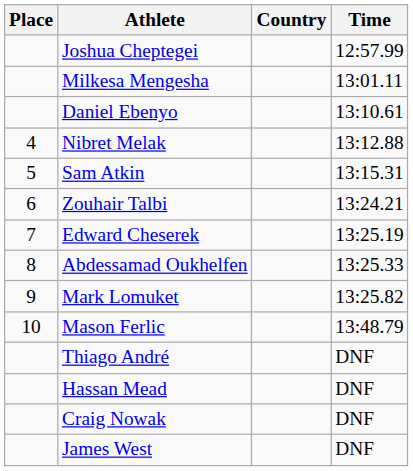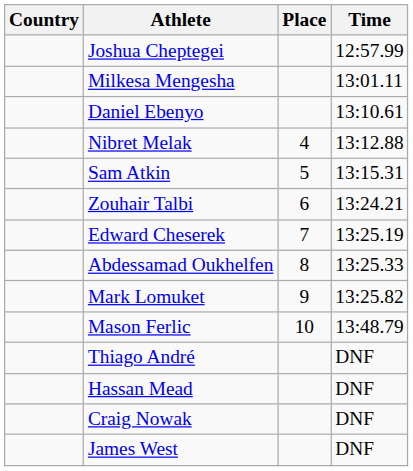 <table class="wikitable">
 <tr>
+<th>Country</th>
+<th>Athlete</th>
 <th>Place</th>
-<th>Athlete</th>
-<th>Country</th>
 <th>Time</th>
 </tr>
 <tr>
+<td></td>
+<td><a href='#'>Joshua Cheptegei</a></td>
 <td align=center></td>
-<td><a href='#'>Joshua Cheptegei</a></td>
-<td></td>
 <td>12:57.99</td>
 </tr>
 <tr>
+<td></td>
+<td><a href='#'>Milkesa Mengesha</a></td>
 <td align=center></td>
-<td><a href='#'>Milkesa Mengesha</a></td>
-<td></td>
 <td>13:01.11</td>
 </tr>
 <tr>
+<td></td>
+<td><a href='#'>Daniel Ebenyo</a></td>
 <td align=center></td>
-<td><a href='#'>Daniel Ebenyo</a></td>
-<td></td>
 <td>13:10.61</td>
 </tr>
 <tr>
+<td></td>
+<td><a href='#'>Nibret Melak</a></td>
 <td align=center>4</td>
-<td><a href='#'>Nibret Melak</a></td>
-<td></td>
 <td>13:12.88</td>
 </tr>
 <tr>
+<td></td>
+<td><a href='#'>Sam Atkin</a></td>
 <td align=center>5</td>
-<td><a href='#'>Sam Atkin</a></td>
-<td></td>
 <td>13:15.31</td>
 </tr>
 <tr>
+<td></td>
+<td><a href='#'>Zouhair Talbi</a></td>
 <td align=center>6</td>
-<td><a href='#'>Zouhair Talbi</a></td>
-<td></td>
 <td>13:24.21</td>
 </tr>
 <tr>
+<td></td>
+<td><a href='#'>Edward Cheserek</a></td>
 <td align=center>7</td>
-<td><a href='#'>Edward Cheserek</a></td>
-<td></td>
 <td>13:25.19</td>
 </tr>
 <tr>
+<td></td>
+<td><a href='#'>Abdessamad Oukhelfen</a></td>
 <td align=center>8</td>
-<td><a href='#'>Abdessamad Oukhelfen</a></td>
-<td></td>
 <td>13:25.33</td>
 </tr>
 <tr>
+<td></td>
+<td><a href='#'>Mark Lomuket</a></td>
 <td align=center>9</td>
-<td><a href='#'>Mark Lomuket</a></td>
-<td></td>
 <td>13:25.82</td>
 </tr>
 <tr>
+<td></td>
+<td><a href='#'>Mason Ferlic</a></td>
 <td align=center>10</td>
-<td><a href='#'>Mason Ferlic</a></td>
-<td></td>
 <td>13:48.79</td>
 </tr>
 <tr>
+<td></td>
+<td><a href='#'>Thiago André</a></td>
 <td align=center></td>
-<td><a href='#'>Thiago André</a></td>
-<td></td>
 <td>DNF</td>
 </tr>
 <tr>
+<td></td>
+<td><a href='#'>Hassan Mead</a></td>
 <td align=center></td>
-<td><a href='#'>Hassan Mead</a></td>
-<td></td>
 <td>DNF</td>
 </tr>
 <tr>
+<td></td>
+<td><a href='#'>Craig Nowak</a></td>
 <td align=center></td>
-<td><a href='#'>Craig Nowak</a></td>
-<td></td>
 <td>DNF</td>
 </tr>
 <tr>
+<td></td>
+<td><a href='#'>James West</a></td>
 <td align=center></td>
-<td><a href='#'>James West</a></td>
-<td></td>
 <td>DNF</td>
 </tr>
 </table>
